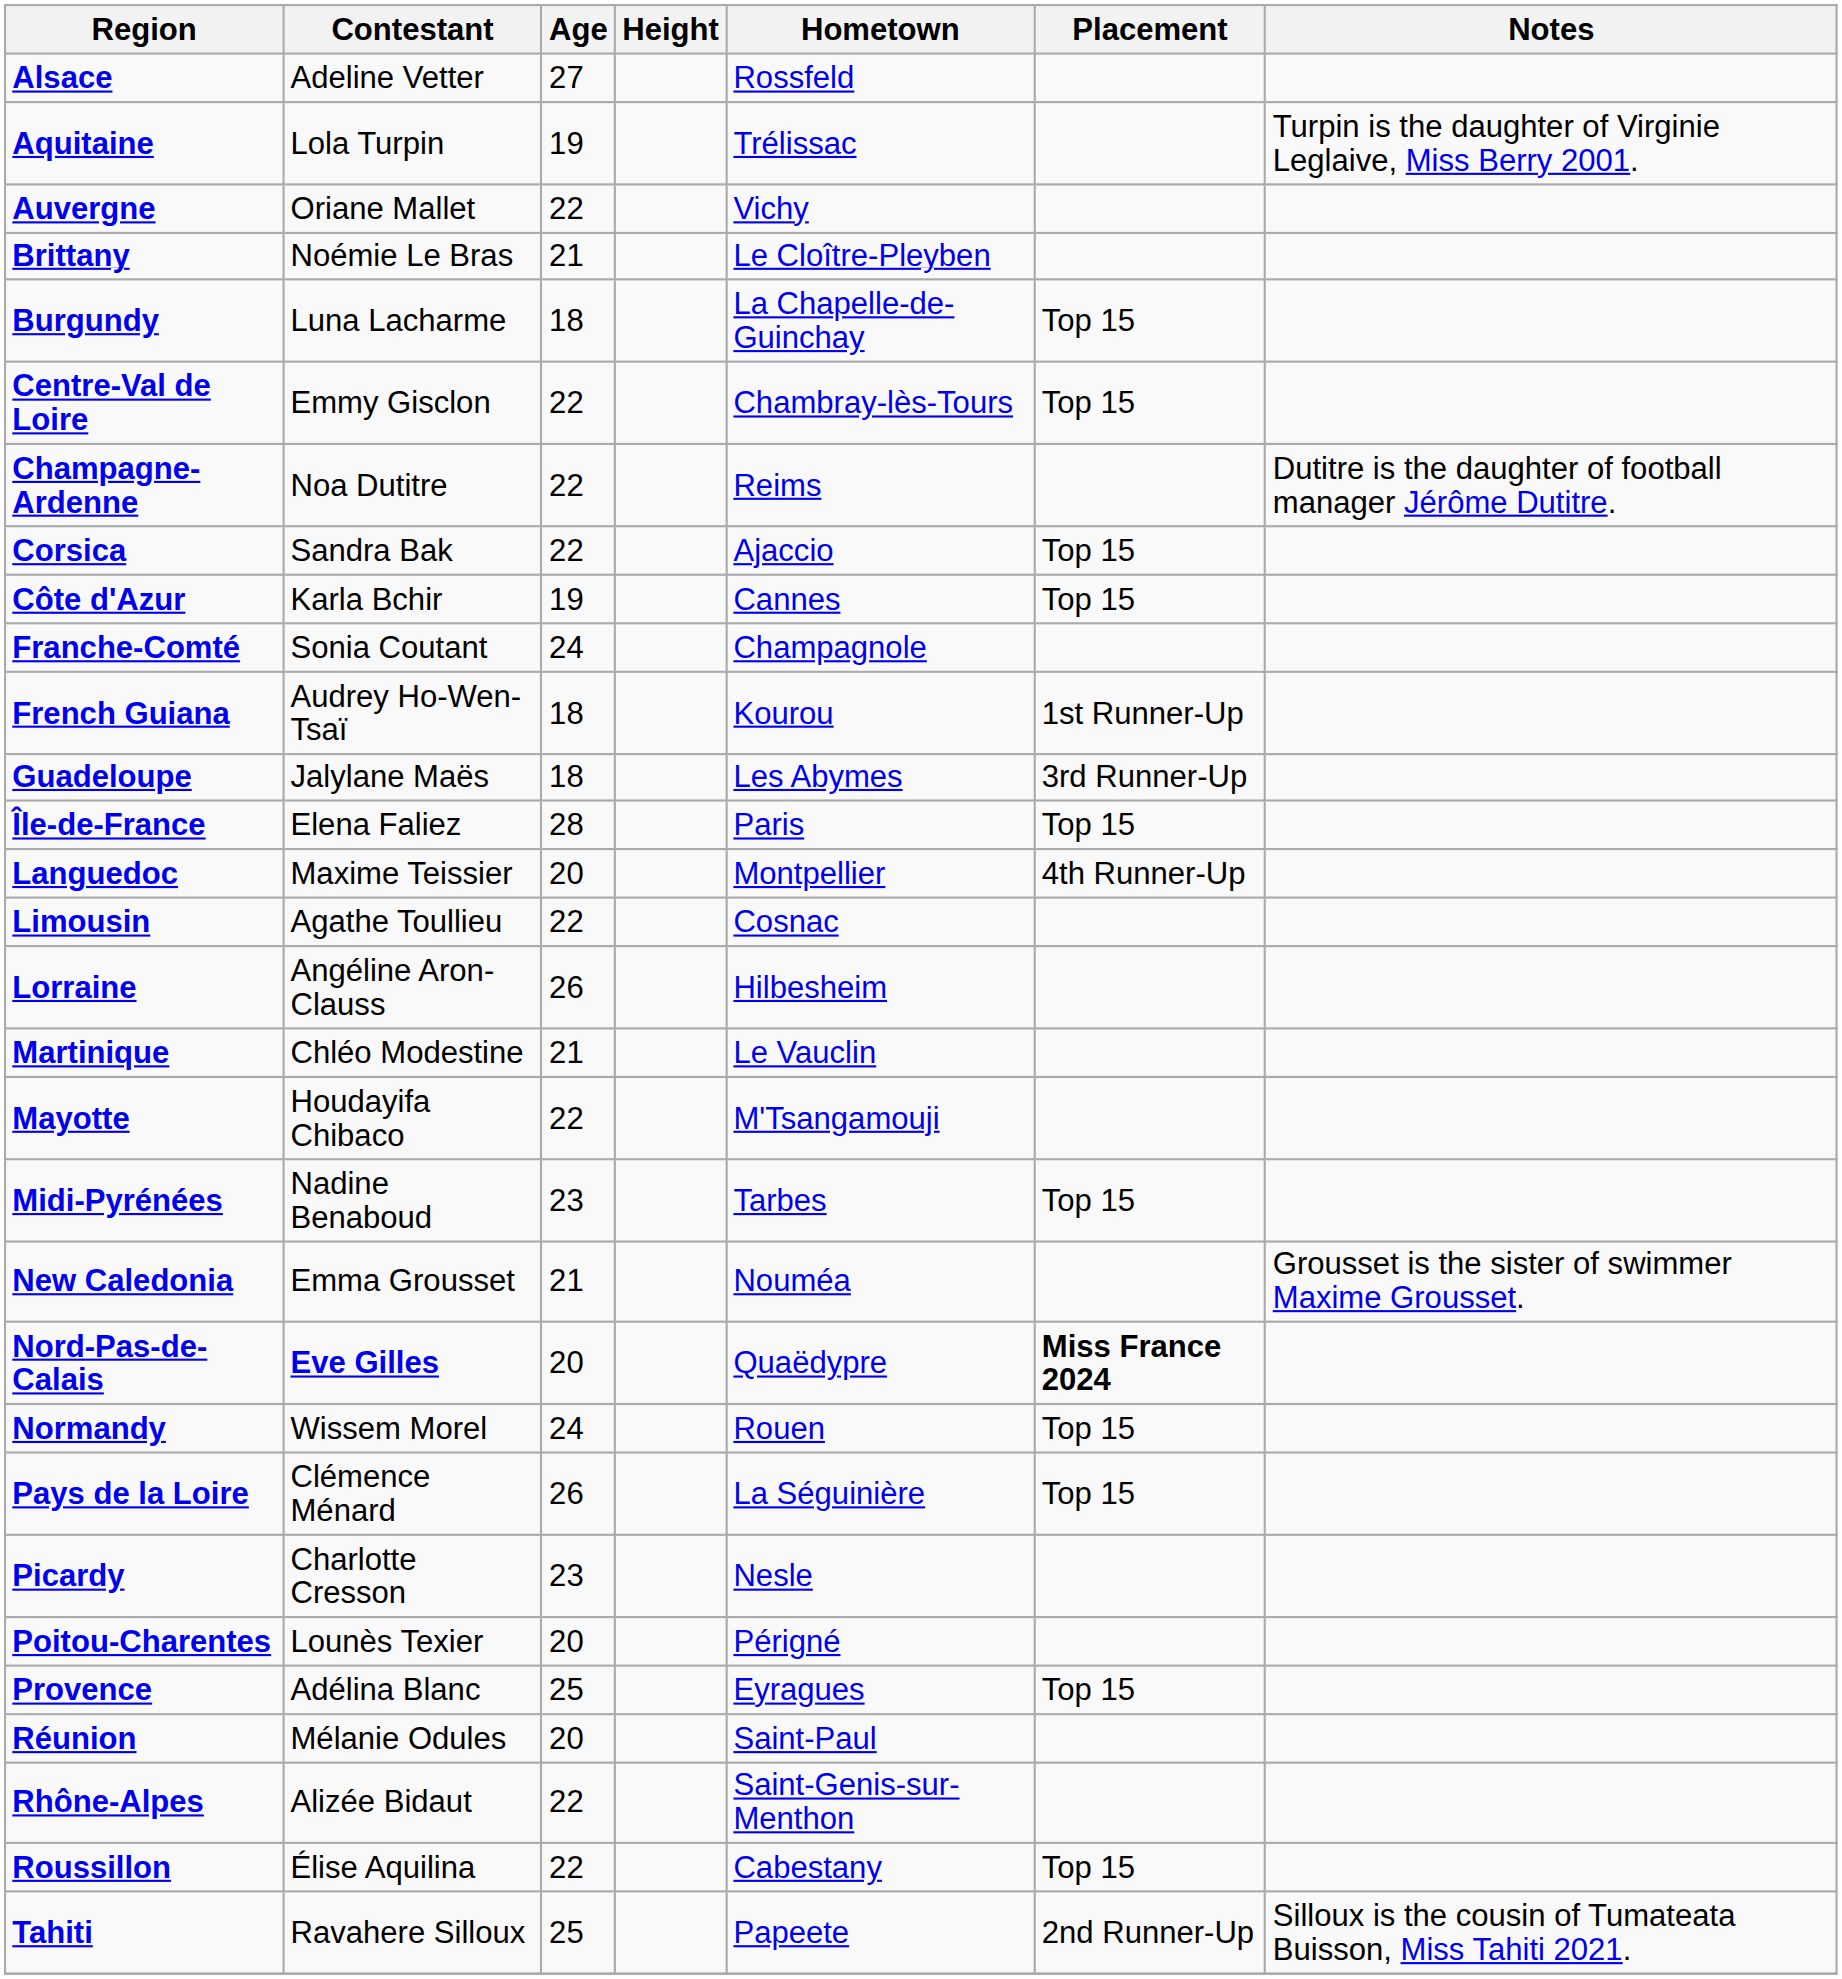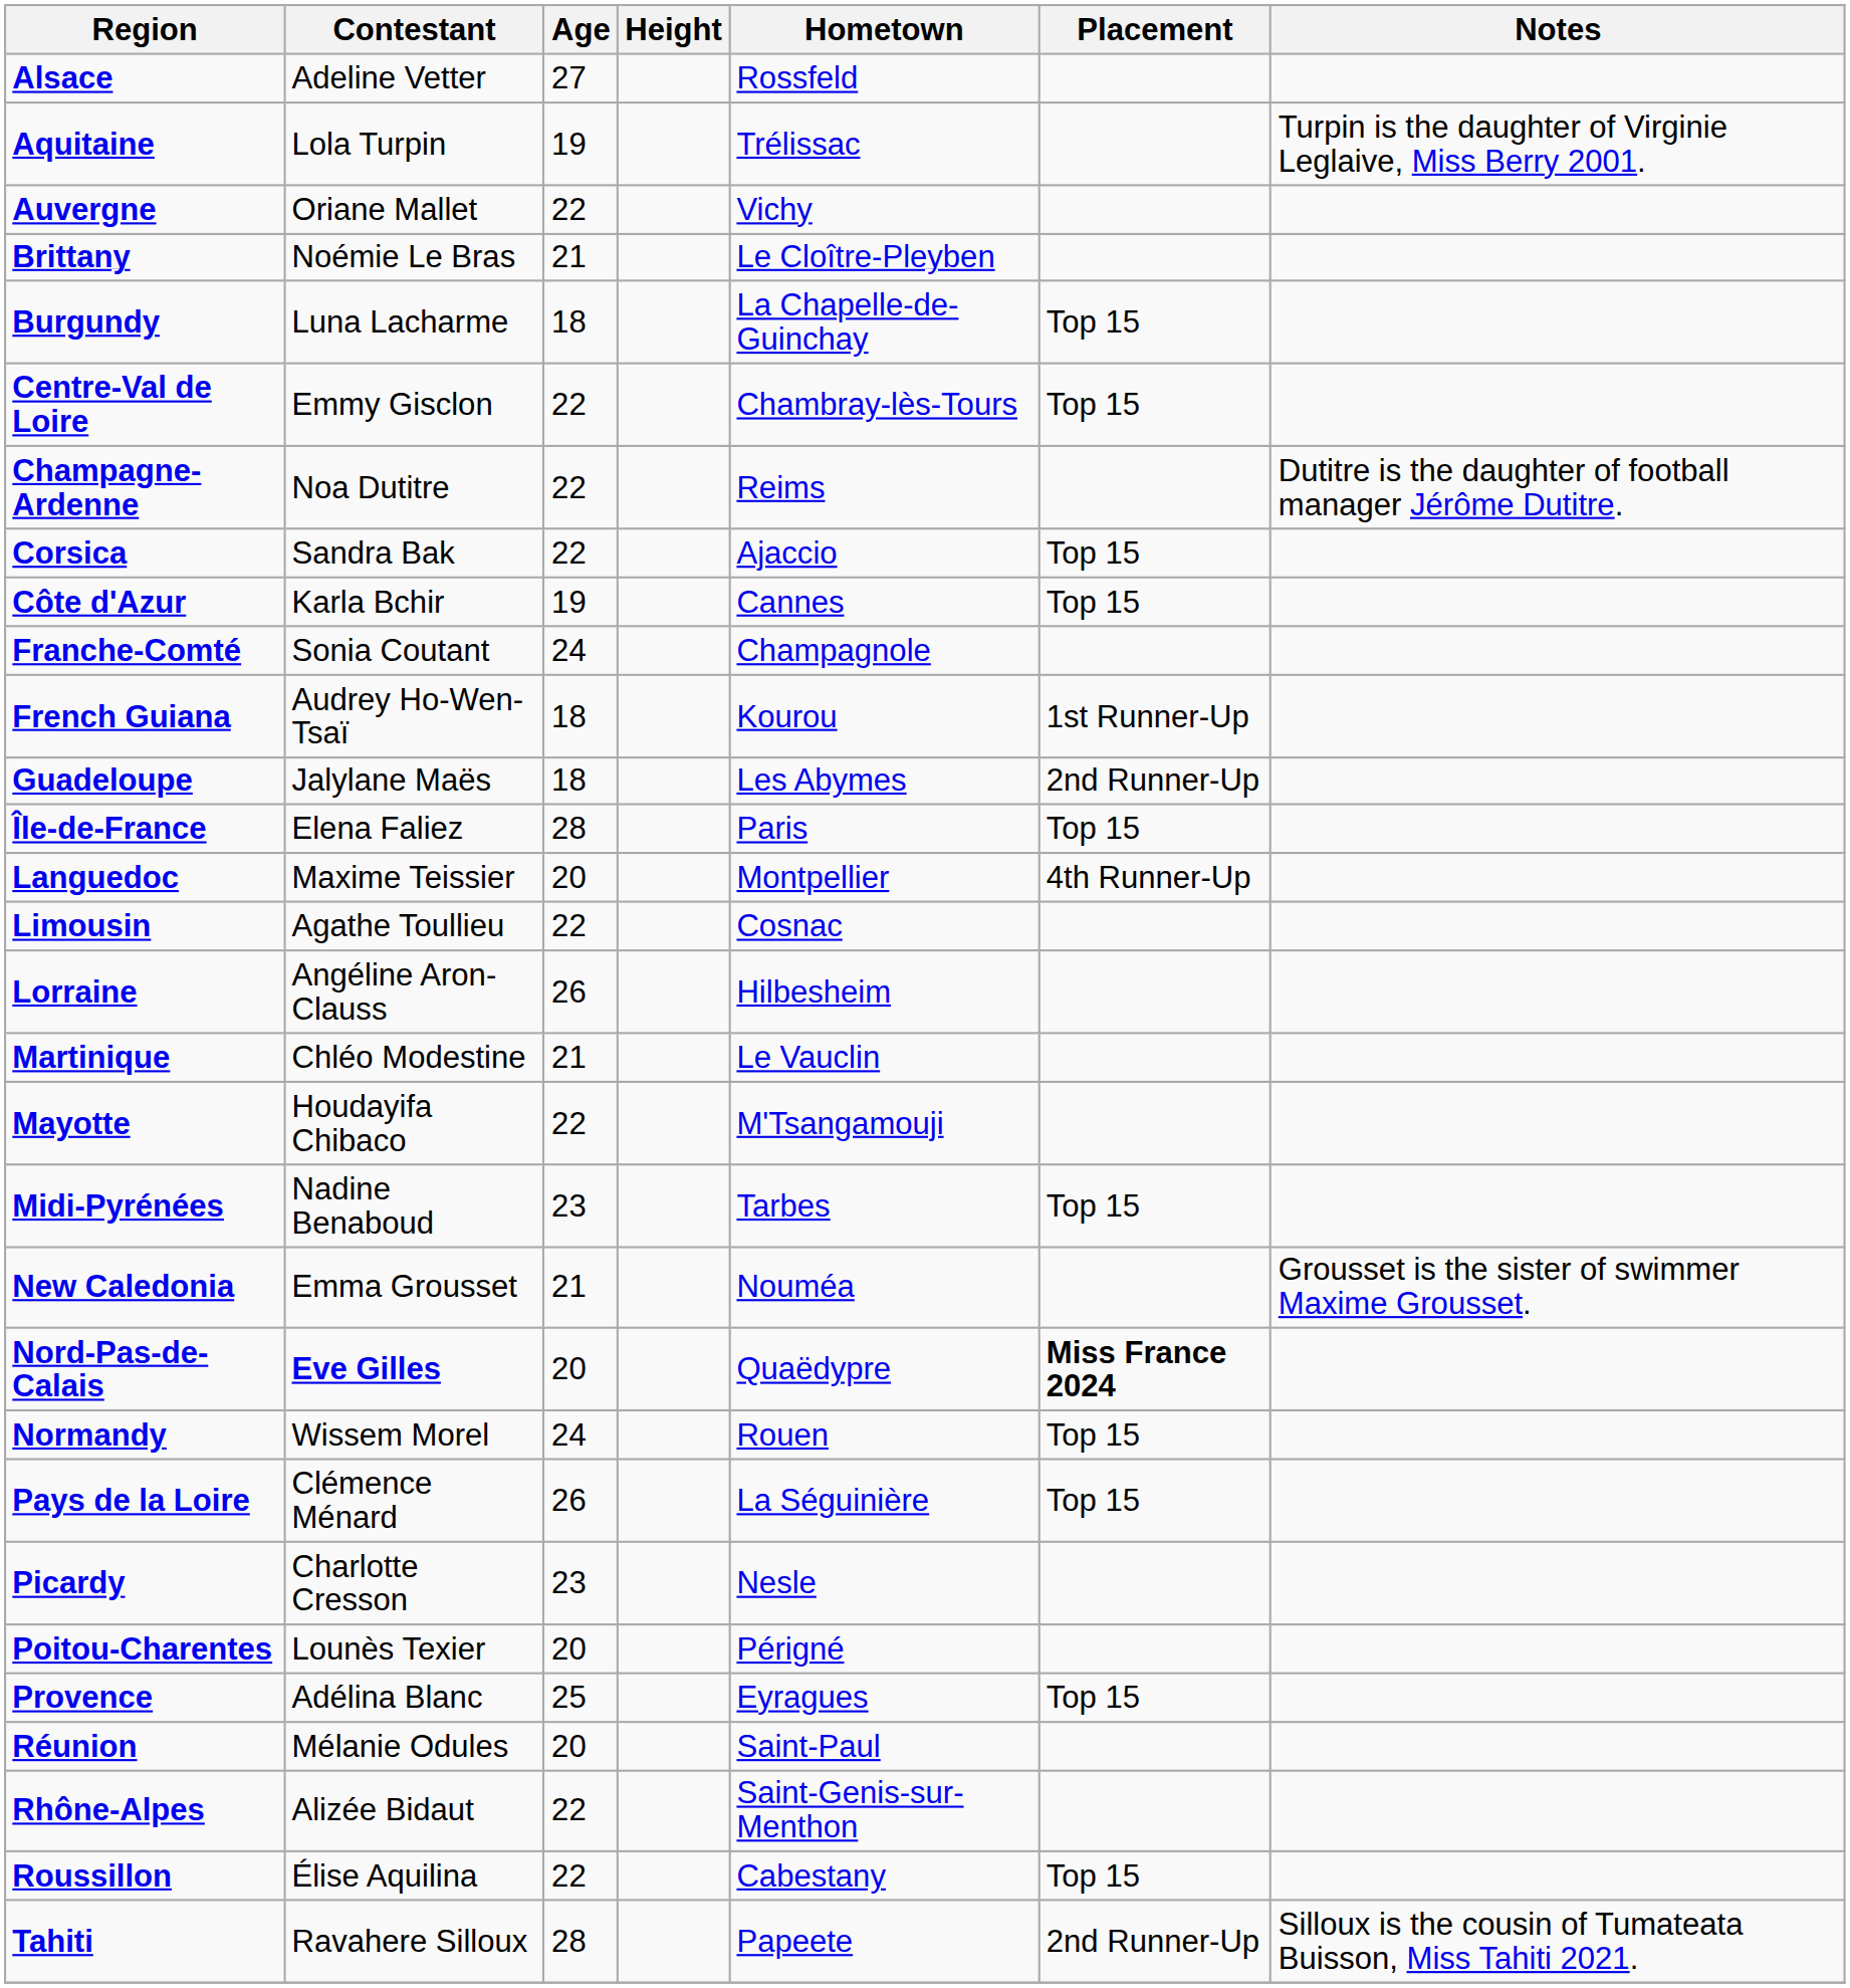 <table class="wikitable sortable" style="font-size: 92%;">
 <tr>
 <th>Region</th>
 <th>Contestant</th>
 <th>Age</th>
 <th>Height</th>
 <th>Hometown</th>
 <th>Placement</th>
 <th>Notes</th>
 </tr>
 <tr>
 <td> <strong><a href='#'>Alsace</a></strong></td>
 <td>Adeline Vetter</td>
 <td>27</td>
 <td></td>
 <td><a href='#'>Rossfeld</a></td>
 <td></td>
 <td></td>
 </tr>
 <tr>
 <td> <strong><a href='#'>Aquitaine</a></strong></td>
 <td>Lola Turpin</td>
 <td>19</td>
 <td></td>
 <td><a href='#'>Trélissac</a></td>
 <td></td>
 <td>Turpin is the daughter of Virginie Leglaive, <a href='#'>Miss Berry 2001</a>.</td>
 </tr>
 <tr>
 <td> <strong><a href='#'>Auvergne</a></strong></td>
 <td>Oriane Mallet</td>
 <td>22</td>
 <td></td>
 <td><a href='#'>Vichy</a></td>
 <td></td>
 <td></td>
 </tr>
 <tr>
 <td> <strong><a href='#'>Brittany</a></strong></td>
 <td>Noémie Le Bras</td>
 <td>21</td>
 <td></td>
 <td><a href='#'>Le Cloître-Pleyben</a></td>
 <td></td>
 <td></td>
 </tr>
 <tr>
 <td> <strong><a href='#'>Burgundy</a></strong></td>
 <td>Luna Lacharme</td>
 <td>18</td>
 <td></td>
 <td><a href='#'>La Chapelle-de-Guinchay</a></td>
 <td>Top 15</td>
 <td></td>
 </tr>
 <tr>
 <td> <strong><a href='#'>Centre-Val de Loire</a></strong></td>
 <td>Emmy Gisclon</td>
 <td>22</td>
 <td></td>
 <td><a href='#'>Chambray-lès-Tours</a></td>
 <td>Top 15</td>
 <td></td>
 </tr>
 <tr>
 <td> <strong><a href='#'>Champagne-Ardenne</a></strong></td>
 <td>Noa Dutitre</td>
 <td>22</td>
 <td></td>
 <td><a href='#'>Reims</a></td>
 <td></td>
 <td>Dutitre is the daughter of football manager <a href='#'>Jérôme Dutitre</a>.</td>
 </tr>
 <tr>
 <td> <strong><a href='#'>Corsica</a></strong></td>
 <td>Sandra Bak</td>
 <td>22</td>
 <td></td>
 <td><a href='#'>Ajaccio</a></td>
 <td>Top 15</td>
 <td></td>
 </tr>
 <tr>
 <td> <strong><a href='#'>Côte d'Azur</a></strong></td>
 <td>Karla Bchir</td>
 <td>19</td>
 <td></td>
 <td><a href='#'>Cannes</a></td>
 <td>Top 15</td>
 <td></td>
 </tr>
 <tr>
 <td> <strong><a href='#'>Franche-Comté</a></strong></td>
 <td>Sonia Coutant</td>
 <td>24</td>
 <td></td>
 <td><a href='#'>Champagnole</a></td>
 <td></td>
 <td></td>
 </tr>
 <tr>
 <td> <strong><a href='#'>French Guiana</a></strong></td>
 <td>Audrey Ho-Wen-Tsaï</td>
 <td>18</td>
 <td></td>
 <td><a href='#'>Kourou</a></td>
 <td>1st Runner-Up</td>
 <td></td>
 </tr>
 <tr>
 <td> <strong><a href='#'>Guadeloupe</a></strong></td>
 <td>Jalylane Maës</td>
 <td>18</td>
 <td></td>
 <td><a href='#'>Les Abymes</a></td>
-<td>3rd Runner-Up</td>
+<td>2nd Runner-Up</td>
 <td></td>
 </tr>
 <tr>
 <td> <strong><a href='#'>Île-de-France</a></strong></td>
 <td>Elena Faliez</td>
 <td>28</td>
 <td></td>
 <td><a href='#'>Paris</a></td>
 <td>Top 15</td>
 <td></td>
 </tr>
 <tr>
 <td> <strong><a href='#'>Languedoc</a></strong></td>
 <td>Maxime Teissier</td>
 <td>20</td>
 <td></td>
 <td><a href='#'>Montpellier</a></td>
 <td>4th Runner-Up</td>
 <td></td>
 </tr>
 <tr>
 <td> <strong><a href='#'>Limousin</a></strong></td>
 <td>Agathe Toullieu</td>
 <td>22</td>
 <td></td>
 <td><a href='#'>Cosnac</a></td>
 <td></td>
 <td></td>
 </tr>
 <tr>
 <td> <strong><a href='#'>Lorraine</a></strong></td>
 <td>Angéline Aron-Clauss</td>
 <td>26</td>
 <td></td>
 <td><a href='#'>Hilbesheim</a></td>
 <td></td>
 <td></td>
 </tr>
 <tr>
 <td> <strong><a href='#'>Martinique</a></strong></td>
 <td>Chléo Modestine</td>
 <td>21</td>
 <td></td>
 <td><a href='#'>Le Vauclin</a></td>
 <td></td>
 <td></td>
 </tr>
 <tr>
 <td> <strong><a href='#'>Mayotte</a></strong></td>
 <td>Houdayifa Chibaco</td>
 <td>22</td>
 <td></td>
 <td><a href='#'>M'Tsangamouji</a></td>
 <td></td>
 <td></td>
 </tr>
 <tr>
 <td> <strong><a href='#'>Midi-Pyrénées</a></strong></td>
 <td>Nadine Benaboud</td>
 <td>23</td>
 <td></td>
 <td><a href='#'>Tarbes</a></td>
 <td>Top 15</td>
 <td></td>
 </tr>
 <tr>
 <td> <strong><a href='#'>New Caledonia</a></strong></td>
 <td>Emma Grousset</td>
 <td>21</td>
 <td></td>
 <td><a href='#'>Nouméa</a></td>
 <td></td>
 <td>Grousset is the sister of swimmer <a href='#'>Maxime Grousset</a>.</td>
 </tr>
 <tr>
 <td> <strong><a href='#'>Nord-Pas-de-Calais</a></strong></td>
 <td><strong><a href='#'>Eve Gilles</a></strong></td>
 <td>20</td>
 <td></td>
 <td><a href='#'>Quaëdypre</a></td>
 <td><strong>Miss France 2024</strong></td>
 <td></td>
 </tr>
 <tr>
 <td><strong> <a href='#'>Normandy</a></strong></td>
 <td>Wissem Morel</td>
 <td>24</td>
 <td></td>
 <td><a href='#'>Rouen</a></td>
 <td>Top 15</td>
 <td></td>
 </tr>
 <tr>
 <td> <strong><a href='#'>Pays de la Loire</a></strong></td>
 <td>Clémence Ménard</td>
 <td>26</td>
 <td></td>
 <td><a href='#'>La Séguinière</a></td>
 <td>Top 15</td>
 <td></td>
 </tr>
 <tr>
 <td> <strong><a href='#'>Picardy</a></strong></td>
 <td>Charlotte Cresson</td>
 <td>23</td>
 <td></td>
 <td><a href='#'>Nesle</a></td>
 <td></td>
 <td></td>
 </tr>
 <tr>
 <td> <strong><a href='#'>Poitou-Charentes</a></strong></td>
 <td>Lounès Texier</td>
 <td>20</td>
 <td></td>
 <td><a href='#'>Périgné</a></td>
 <td></td>
 <td></td>
 </tr>
 <tr>
 <td> <strong><a href='#'>Provence</a></strong></td>
 <td>Adélina Blanc</td>
 <td>25</td>
 <td></td>
 <td><a href='#'>Eyragues</a></td>
 <td>Top 15</td>
 <td></td>
 </tr>
 <tr>
 <td> <strong><a href='#'>Réunion</a></strong></td>
 <td>Mélanie Odules</td>
 <td>20</td>
 <td></td>
 <td><a href='#'>Saint-Paul</a></td>
 <td></td>
 <td></td>
 </tr>
 <tr>
 <td> <strong><a href='#'>Rhône-Alpes</a></strong></td>
 <td>Alizée Bidaut</td>
 <td>22</td>
 <td></td>
 <td><a href='#'>Saint-Genis-sur-Menthon</a></td>
 <td></td>
 <td></td>
 </tr>
 <tr>
 <td> <strong><a href='#'>Roussillon</a></strong></td>
 <td>Élise Aquilina</td>
 <td>22</td>
 <td></td>
 <td><a href='#'>Cabestany</a></td>
 <td>Top 15</td>
 <td></td>
 </tr>
 <tr>
 <td> <strong><a href='#'>Tahiti</a></strong></td>
 <td>Ravahere Silloux</td>
-<td>25</td>
+<td>28</td>
 <td></td>
 <td><a href='#'>Papeete</a></td>
 <td>2nd Runner-Up</td>
 <td>Silloux is the cousin of Tumateata Buisson, <a href='#'>Miss Tahiti 2021</a>.</td>
 </tr>
 <tr>
 </tr>
 </table>
